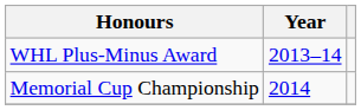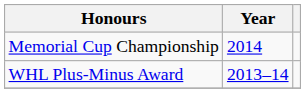 <table class="wikitable">
 <tr>
 <th>Honours</th>
 <th>Year</th>
 <th></th>
 </tr>
 <tr>
+<td><a href='#'>Memorial Cup</a> Championship</td>
+<td><a href='#'>2014</a></td>
+<td></td>
+</tr>
+<tr>
 <td><a href='#'>WHL Plus-Minus Award</a></td>
 <td><a href='#'>2013–14</a></td>
 <td></td>
 </tr>
 <tr>
-<td><a href='#'>Memorial Cup</a> Championship</td>
-<td><a href='#'>2014</a></td>
-<td></td>
-</tr>
-<tr>
 </tr>
 </table>
